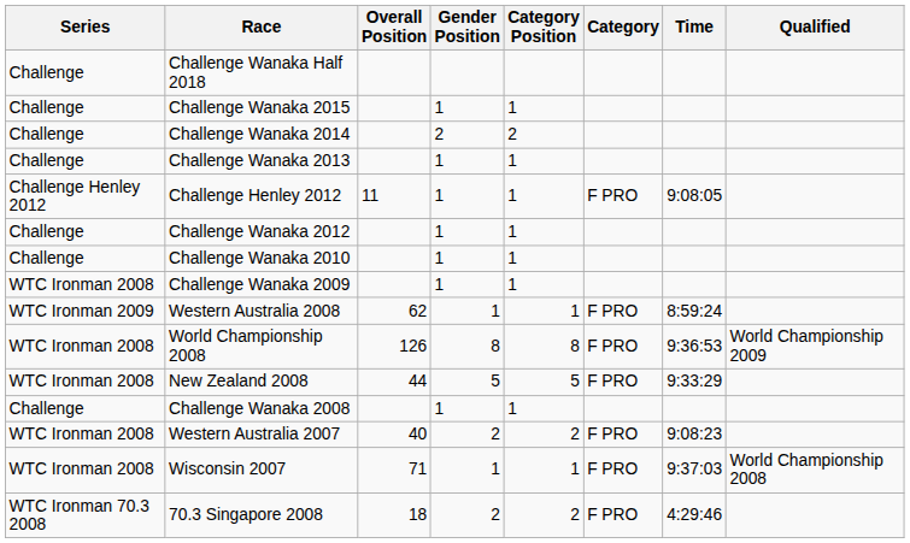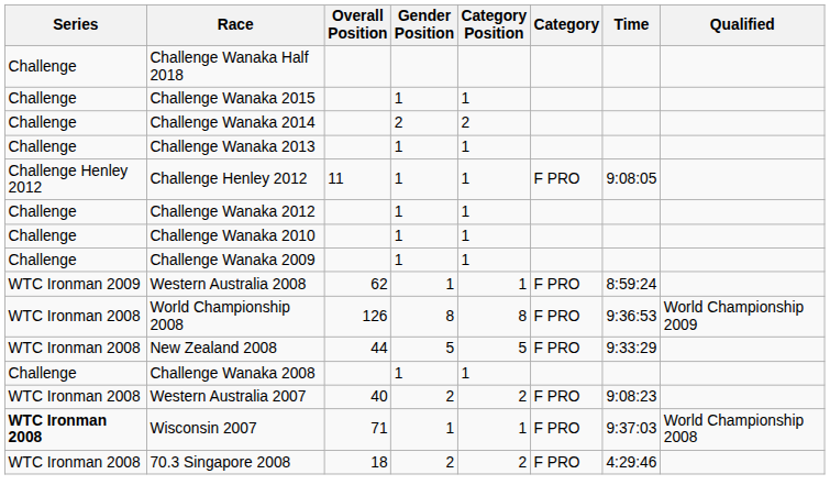 <table class="wikitable sortable">
 <tr>
 <th>Series</th>
 <th>Race</th>
 <th>Overall<br>Position</th>
 <th>Gender<br>Position</th>
 <th>Category<br>Position</th>
 <th>Category</th>
 <th>Time</th>
 <th>Qualified</th>
 </tr>
 <tr>
 <td>Challenge</td>
 <td>Challenge Wanaka Half 2018</td>
 <td align = "right"></td>
 <td align = "right"></td>
 <td align = "right"></td>
 <td></td>
 <td align = "right"></td>
 <td></td>
 </tr>
 <tr>
 <td>Challenge</td>
 <td>Challenge Wanaka 2015</td>
 <td></td>
 <td>1</td>
 <td>1</td>
 <td></td>
 <td></td>
 <td></td>
 </tr>
 <tr>
 <td>Challenge</td>
 <td>Challenge Wanaka 2014</td>
 <td></td>
 <td>2</td>
 <td>2</td>
 <td></td>
 <td></td>
 <td></td>
 </tr>
 <tr>
 <td>Challenge</td>
 <td>Challenge Wanaka 2013</td>
 <td></td>
 <td>1</td>
 <td>1</td>
 <td></td>
 <td></td>
 <td></td>
 </tr>
 <tr>
 <td>Challenge Henley 2012</td>
 <td>Challenge Henley 2012</td>
 <td>11</td>
 <td>1</td>
 <td>1</td>
 <td>F PRO</td>
 <td>9:08:05</td>
 <td></td>
 </tr>
 <tr>
 <td>Challenge</td>
 <td>Challenge Wanaka 2012</td>
 <td></td>
 <td>1</td>
 <td>1</td>
 <td></td>
 <td></td>
 <td></td>
 </tr>
 <tr>
 <td>Challenge</td>
 <td>Challenge Wanaka 2010</td>
 <td></td>
 <td>1</td>
 <td>1</td>
 <td></td>
 <td></td>
 <td></td>
 </tr>
 <tr>
-<td>WTC Ironman 2008</td>
+<td>Challenge</td>
 <td>Challenge Wanaka 2009</td>
 <td></td>
 <td>1</td>
 <td>1</td>
 <td></td>
 <td></td>
 <td></td>
 </tr>
 <tr>
 <td>WTC Ironman 2009</td>
 <td>Western Australia 2008</td>
 <td align = "right">62</td>
 <td align = "right">1</td>
 <td align = "right">1</td>
 <td>F PRO</td>
 <td align = "right">8:59:24</td>
 <td></td>
 </tr>
 <tr>
 <td>WTC Ironman 2008</td>
 <td>World Championship 2008</td>
 <td align = "right">126</td>
 <td align = "right">8</td>
 <td align = "right">8</td>
 <td>F PRO</td>
 <td align = "right">9:36:53</td>
 <td>World Championship 2009</td>
 </tr>
 <tr>
 <td>WTC Ironman 2008</td>
 <td>New Zealand 2008</td>
 <td align = "right">44</td>
 <td align = "right">5</td>
 <td align = "right">5</td>
 <td>F PRO</td>
 <td align = "right">9:33:29</td>
 <td></td>
 </tr>
 <tr>
 <td>Challenge</td>
 <td>Challenge Wanaka 2008</td>
 <td></td>
 <td>1</td>
 <td>1</td>
 <td></td>
 <td></td>
 <td></td>
 </tr>
 <tr>
 <td>WTC Ironman 2008</td>
 <td>Western Australia 2007</td>
 <td align = "right">40</td>
 <td align = "right">2</td>
 <td align = "right">2</td>
 <td>F PRO</td>
 <td align = "right">9:08:23</td>
 <td></td>
 </tr>
 <tr>
-<td>WTC Ironman 2008</td>
+<td><strong>WTC Ironman 2008</strong></td>
 <td>Wisconsin 2007</td>
 <td align = "right">71</td>
 <td align = "right">1</td>
 <td align = "right">1</td>
 <td>F PRO</td>
 <td align = "right">9:37:03</td>
 <td>World Championship 2008</td>
 </tr>
 <tr>
-<td>WTC Ironman 70.3 2008</td>
+<td>WTC Ironman 2008</td>
 <td>70.3 Singapore 2008</td>
 <td align = "right">18</td>
 <td align = "right">2</td>
 <td align = "right">2</td>
 <td>F PRO</td>
 <td align = "right">4:29:46</td>
 <td></td>
 </tr>
 </table>
